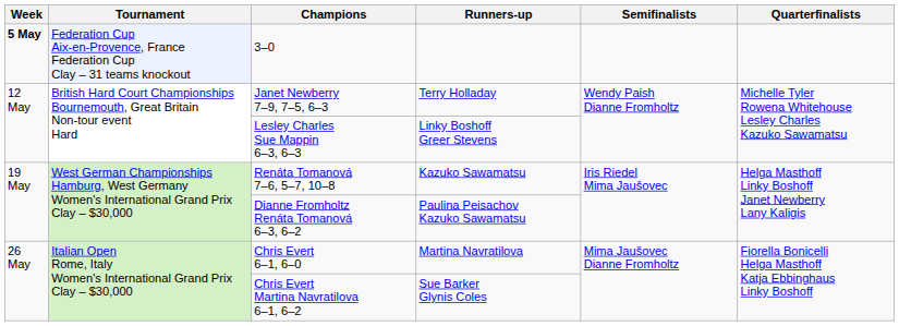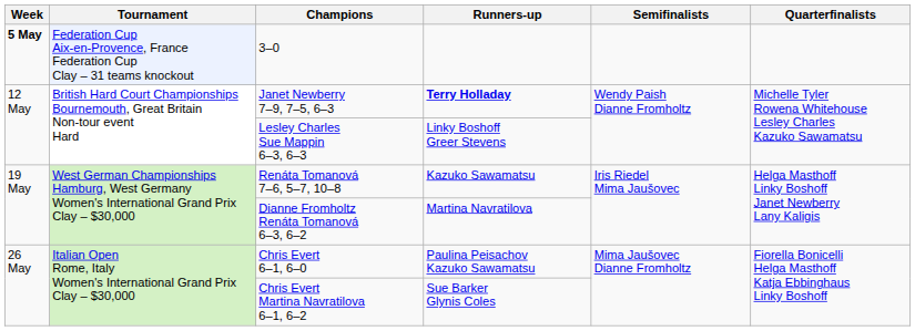 <table class=wikitable style=font-size:95%>
 <tr>
 <th style="width:48px;">Week</th>
 <th style="width:248px;">Tournament</th>
 <th style="width:200px;">Champions</th>
 <th style="width:200px;">Runners-up</th>
 <th style="width:190px;">Semifinalists</th>
 <th style="width:190px;">Quarterfinalists</th>
 </tr>
 <tr valign=top>
 <td><strong>5 May</strong></td>
 <td style="background:#ECF2FF;"><a href='#'>Federation Cup</a><br> <a href='#'>Aix-en-Provence</a>, France<br>Federation Cup<br>Clay – 31 teams knockout</td>
 <td><br>3–0</td>
 <td></td>
 <td><br></td>
 <td><br><br><br></td>
 </tr>
 <tr valign=top>
 <td rowspan=2>12 May</td>
 <td style="background:#fff;" rowspan="2"><a href='#'>British Hard Court Championships</a><br> <a href='#'>Bournemouth</a>, Great Britain<br>Non-tour event<br>Hard</td>
 <td> <a href='#'>Janet Newberry</a><br>7–9, 7–5, 6–3</td>
-<td> <a href='#'>Terry Holladay</a></td>
+<td><strong> <a href='#'>Terry Holladay</a></strong></td>
 <td rowspan=2> <a href='#'>Wendy Paish</a><br> <a href='#'>Dianne Fromholtz</a></td>
 <td rowspan=2> <a href='#'>Michelle Tyler</a><br> <a href='#'>Rowena Whitehouse</a><br> <a href='#'>Lesley Charles</a><br> <a href='#'>Kazuko Sawamatsu</a></td>
 </tr>
 <tr valign=top>
 <td> <a href='#'>Lesley Charles</a> <br>  <a href='#'>Sue Mappin</a><br>6–3, 6–3</td>
 <td> <a href='#'>Linky Boshoff</a> <br>  <a href='#'>Greer Stevens</a></td>
 </tr>
 <tr valign=top>
 <td rowspan=2>19 May</td>
 <td style="background:#D4F1C5;" rowspan="2"><a href='#'>West German Championships</a><br>  <a href='#'>Hamburg</a>, West Germany<br>Women's International Grand Prix<br>Clay – $30,000</td>
 <td> <a href='#'>Renáta Tomanová</a><br>7–6, 5–7, 10–8</td>
 <td> <a href='#'>Kazuko Sawamatsu</a></td>
 <td rowspan=2> <a href='#'>Iris Riedel</a><br> <a href='#'>Mima Jaušovec</a></td>
 <td rowspan=2> <a href='#'>Helga Masthoff</a><br> <a href='#'>Linky Boshoff</a><br> <a href='#'>Janet Newberry</a><br> <a href='#'>Lany Kaligis</a></td>
 </tr>
 <tr valign=top>
 <td> <a href='#'>Dianne Fromholtz</a> <br>  <a href='#'>Renáta Tomanová</a><br>6–3, 6–2</td>
-<td> <a href='#'>Paulina Peisachov</a> <br>  <a href='#'>Kazuko Sawamatsu</a></td>
+<td> <a href='#'>Martina Navratilova</a></td>
 </tr>
 <tr valign=top>
 <td rowspan=2>26 May</td>
 <td style="background:#D4F1C5;" rowspan="2"><a href='#'>Italian Open</a><br> Rome, Italy<br>Women's International Grand Prix<br>Clay – $30,000</td>
 <td> <a href='#'>Chris Evert</a><br>6–1, 6–0</td>
-<td> <a href='#'>Martina Navratilova</a></td>
+<td> <a href='#'>Paulina Peisachov</a> <br>  <a href='#'>Kazuko Sawamatsu</a></td>
 <td rowspan=2> <a href='#'>Mima Jaušovec</a><br> <a href='#'>Dianne Fromholtz</a></td>
 <td rowspan=2> <a href='#'>Fiorella Bonicelli</a><br> <a href='#'>Helga Masthoff</a><br> <a href='#'>Katja Ebbinghaus</a><br> <a href='#'>Linky Boshoff</a></td>
 </tr>
 <tr valign=top>
 <td> <a href='#'>Chris Evert</a> <br>  <a href='#'>Martina Navratilova</a><br>6–1, 6–2</td>
 <td> <a href='#'>Sue Barker</a> <br>  <a href='#'>Glynis Coles</a></td>
 </tr>
 </table>
